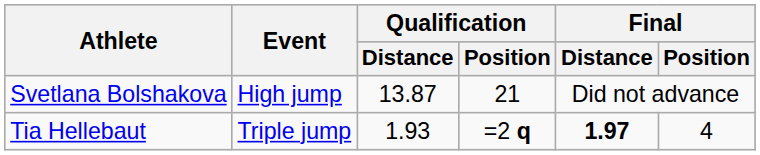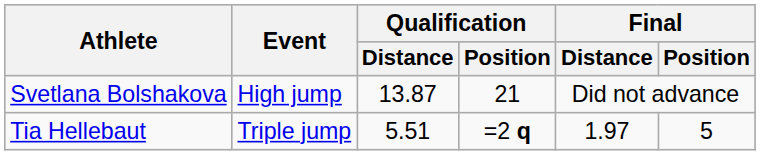 <table class=wikitable style="font-size:90%">
 <tr>
 <th rowspan="2">Athlete</th>
 <th rowspan="2">Event</th>
 <th colspan="2">Qualification</th>
 <th colspan="2">Final</th>
 </tr>
 <tr style="font-size:95%">
 <th>Distance</th>
 <th>Position</th>
 <th>Distance</th>
 <th>Position</th>
 </tr>
 <tr align=center>
 <td align=left><a href='#'>Svetlana Bolshakova</a></td>
 <td align=left><a href='#'>High jump</a></td>
 <td>13.87</td>
 <td>21</td>
 <td colspan=2>Did not advance</td>
 </tr>
 <tr align=center>
 <td align=left><a href='#'>Tia Hellebaut</a></td>
 <td align=left><a href='#'>Triple jump</a></td>
-<td>1.93</td>
+<td>5.51</td>
 <td>=2 <strong>q</strong></td>
-<td><strong>1.97</strong></td>
-<td>4</td>
+<td>1.97</td>
+<td>5</td>
 </tr>
 </table>
